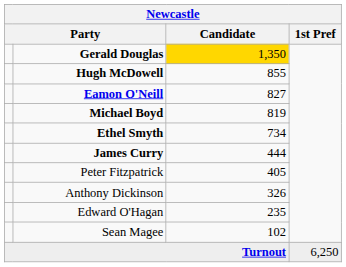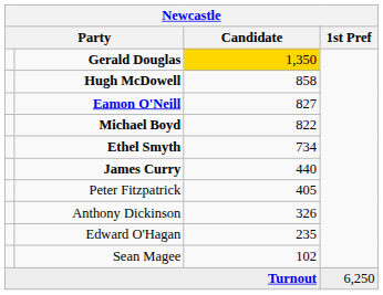 <table class="wikitable">
 <tr>
 <th colspan="4" align="center"><a href='#'>Newcastle</a></th>
 </tr>
 <tr>
 <th colspan="2" align="center" width=200>Party</th>
 <th width=150>Candidate</th>
 <th width=60>1st Pref</th>
 </tr>
 <tr>
 <td></td>
 <td align="right"><strong>Gerald Douglas</strong></td>
 <td align="right" style="background: gold;">1,350</td>
 </tr>
 <tr>
 <td></td>
 <td align="right"><strong>Hugh McDowell</strong></td>
-<td align="right">855</td>
+<td align="right">858</td>
 </tr>
 <tr>
 <td></td>
 <td align="right"><strong><a href='#'>Eamon O'Neill</a></strong></td>
 <td align="right">827</td>
 </tr>
 <tr>
 <td></td>
 <td align="right"><strong>Michael Boyd</strong></td>
-<td align="right">819</td>
+<td align="right">822</td>
 </tr>
 <tr>
 <td></td>
 <td align="right"><strong>Ethel Smyth</strong></td>
 <td align="right">734</td>
 </tr>
 <tr>
 <td></td>
 <td align="right"><strong>James Curry</strong></td>
-<td align="right">444</td>
+<td align="right">440</td>
 </tr>
 <tr>
 <td></td>
 <td align="right">Peter Fitzpatrick</td>
 <td align="right">405</td>
 </tr>
 <tr>
 <td></td>
 <td align="right">Anthony Dickinson</td>
 <td align="right">326</td>
 </tr>
 <tr>
 <td></td>
 <td align="right">Edward O'Hagan</td>
 <td align="right">235</td>
 </tr>
 <tr>
 <td></td>
 <td align="right">Sean Magee</td>
 <td align="right">102</td>
 </tr>
 <tr bgcolor="EEEEEE">
 <td colspan=3 align="right"><strong><a href='#'>Turnout</a></strong></td>
 <td align="right">6,250</td>
 </tr>
 </table>
